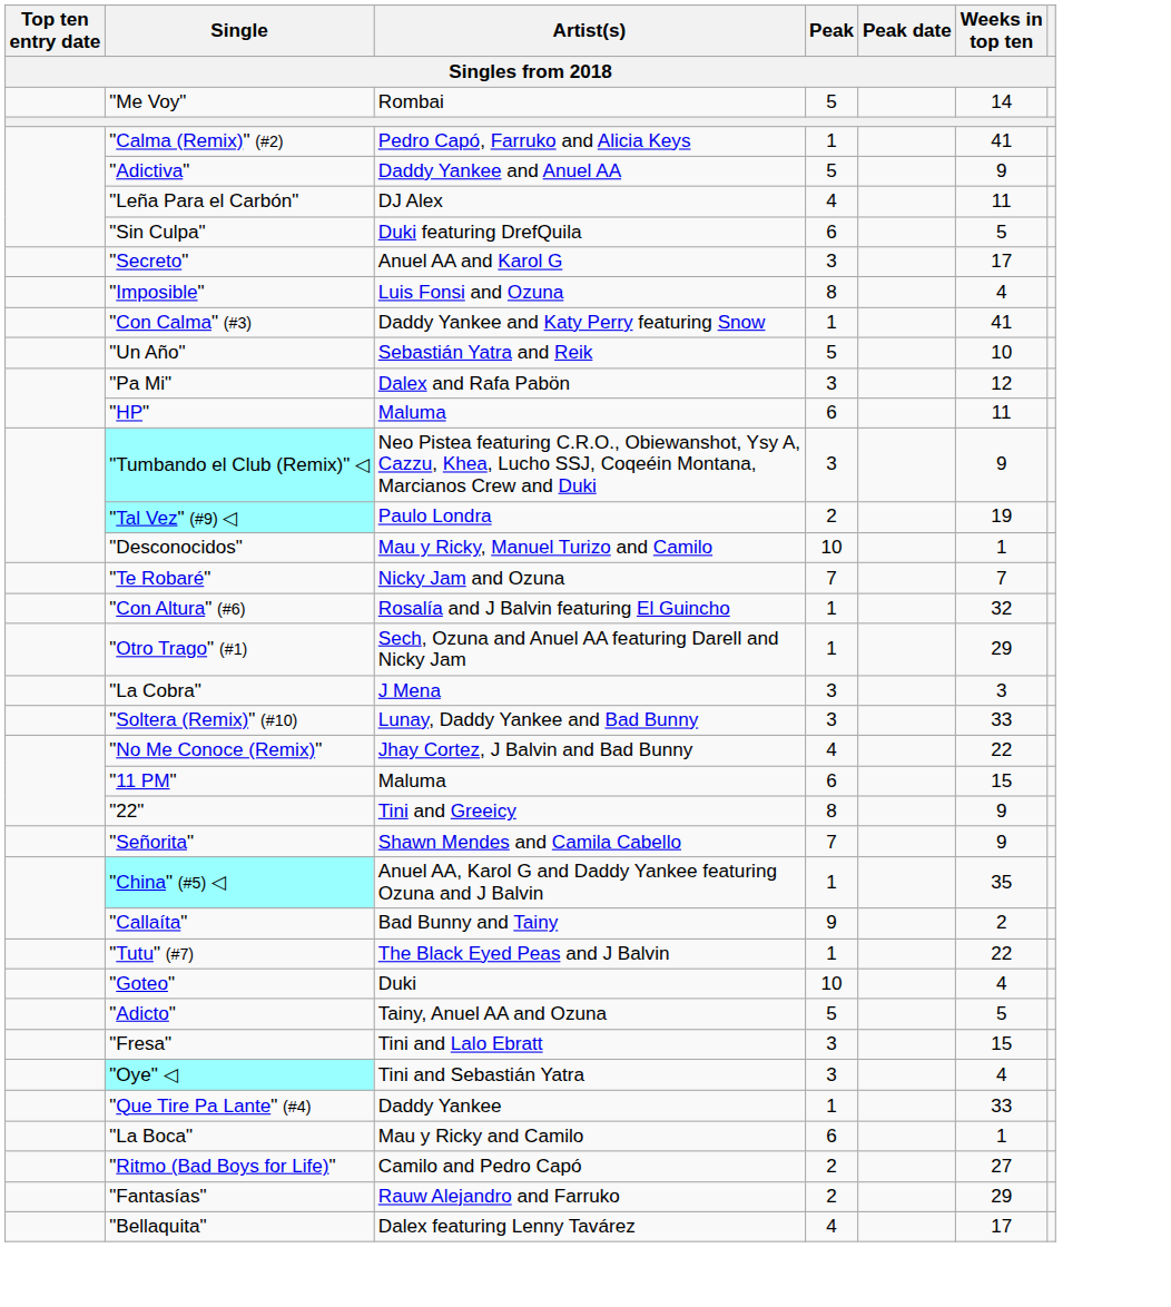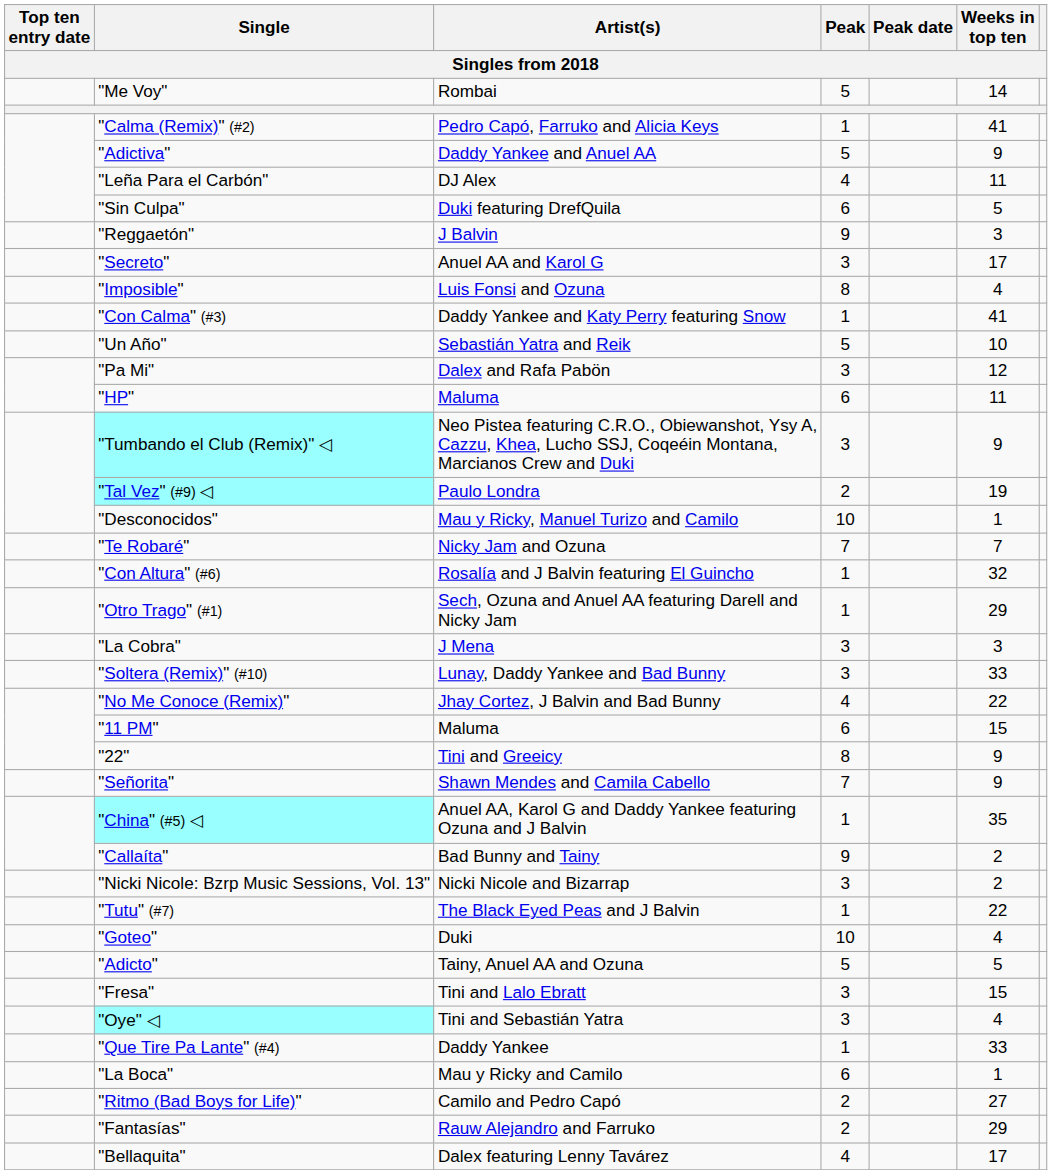 <table class="wikitable sortable">
 <tr>
 <th>Top ten<br>entry date</th>
 <th>Single</th>
 <th>Artist(s)</th>
 <th data-sort-type="number">Peak</th>
 <th>Peak date</th>
 <th data-sort-type="number">Weeks in<br>top ten</th>
 <th></th>
 </tr>
 <tr>
 <th colspan=7>Singles from 2018</th>
 </tr>
 <tr>
 <td></td>
 <td>"Me Voy"</td>
 <td>Rombai</td>
 <td style="text-align:center;">5</td>
 <td></td>
 <td style="text-align:center;">14</td>
 <td style="text-align:center;"></td>
 </tr>
 <tr>
 <th colspan=7></th>
 </tr>
 <tr>
 <td rowspan="4"></td>
 <td>"<a href='#'>Calma (Remix)</a>" <small>(#2)</small></td>
 <td><a href='#'>Pedro Capó</a>, <a href='#'>Farruko</a> and <a href='#'>Alicia Keys</a></td>
 <td style="text-align:center;">1</td>
 <td></td>
 <td style="text-align:center;">41</td>
 <td style="text-align:center;"></td>
 </tr>
 <tr>
 <td>"<a href='#'>Adictiva</a>"</td>
 <td><a href='#'>Daddy Yankee</a> and <a href='#'>Anuel AA</a></td>
 <td style="text-align:center;">5</td>
 <td></td>
 <td style="text-align:center;">9</td>
 <td style="text-align:center;"></td>
 </tr>
 <tr>
 <td>"Leña Para el Carbón"</td>
 <td>DJ Alex</td>
 <td style="text-align:center;">4</td>
 <td></td>
 <td style="text-align:center;">11</td>
 <td style="text-align:center;"></td>
 </tr>
 <tr>
 <td>"Sin Culpa"</td>
 <td><a href='#'>Duki</a> featuring DrefQuila</td>
 <td style="text-align:center;">6</td>
 <td></td>
 <td style="text-align:center;">5</td>
+<td style="text-align:center;"></td>
+</tr>
+<tr>
+<td></td>
+<td>"Reggaetón"</td>
+<td><a href='#'>J Balvin</a></td>
+<td style="text-align:center;">9</td>
+<td></td>
+<td style="text-align:center;">3</td>
 <td style="text-align:center;"></td>
 </tr>
 <tr>
 <td></td>
 <td>"<a href='#'>Secreto</a>"</td>
 <td>Anuel AA and <a href='#'>Karol G</a></td>
 <td style="text-align:center;">3</td>
 <td></td>
 <td style="text-align:center;">17</td>
 <td style="text-align:center;"></td>
 </tr>
 <tr>
 <td></td>
 <td>"<a href='#'>Imposible</a>"</td>
 <td><a href='#'>Luis Fonsi</a> and <a href='#'>Ozuna</a></td>
 <td style="text-align:center;">8</td>
 <td></td>
 <td style="text-align:center;">4</td>
 <td style="text-align:center;"></td>
 </tr>
 <tr>
 <td></td>
 <td>"<a href='#'>Con Calma</a>" <small>(#3)</small></td>
 <td>Daddy Yankee and <a href='#'>Katy Perry</a> featuring <a href='#'>Snow</a></td>
 <td style="text-align:center;">1</td>
 <td></td>
 <td style="text-align:center;">41</td>
 <td style="text-align:center;"></td>
 </tr>
 <tr>
 <td></td>
 <td>"Un Año"</td>
 <td><a href='#'>Sebastián Yatra</a> and <a href='#'>Reik</a></td>
 <td style="text-align:center;">5</td>
 <td></td>
 <td style="text-align:center;">10</td>
 <td style="text-align:center;"></td>
 </tr>
 <tr>
 <td rowspan="2"></td>
 <td>"Pa Mi"</td>
 <td><a href='#'>Dalex</a> and Rafa Pabön</td>
 <td style="text-align:center;">3</td>
 <td></td>
 <td style="text-align:center;">12</td>
 <td style="text-align:center;"></td>
 </tr>
 <tr>
 <td>"<a href='#'>HP</a>"</td>
 <td><a href='#'>Maluma</a></td>
 <td style="text-align:center;">6</td>
 <td></td>
 <td style="text-align:center;">11</td>
 <td style="text-align:center;"></td>
 </tr>
 <tr>
 <td rowspan="3"></td>
 <td style="background:#9ff;">"Tumbando el Club (Remix)" ◁</td>
 <td>Neo Pistea featuring C.R.O., Obiewanshot, Ysy A,<br><a href='#'>Cazzu</a>, <a href='#'>Khea</a>, Lucho SSJ, Coqeéin Montana,<br>Marcianos Crew and <a href='#'>Duki</a></td>
 <td style="text-align:center;">3</td>
 <td></td>
 <td style="text-align:center;">9</td>
 <td style="text-align:center;"></td>
 </tr>
 <tr>
 <td style="background:#9ff;">"<a href='#'>Tal Vez</a>" <small>(#9)</small> ◁</td>
 <td><a href='#'>Paulo Londra</a></td>
 <td style="text-align:center;">2</td>
 <td></td>
 <td style="text-align:center;">19</td>
 <td style="text-align:center;"></td>
 </tr>
 <tr>
 <td>"Desconocidos"</td>
 <td><a href='#'>Mau y Ricky</a>, <a href='#'>Manuel Turizo</a> and <a href='#'>Camilo</a></td>
 <td style="text-align:center;">10</td>
 <td></td>
 <td style="text-align:center;">1</td>
 <td style="text-align:center;"></td>
 </tr>
 <tr>
 <td></td>
 <td>"<a href='#'>Te Robaré</a>"</td>
 <td><a href='#'>Nicky Jam</a> and Ozuna</td>
 <td style="text-align:center;">7</td>
 <td></td>
 <td style="text-align:center;">7</td>
 <td style="text-align:center;"></td>
 </tr>
 <tr>
 <td></td>
 <td>"<a href='#'>Con Altura</a>" <small>(#6)</small></td>
 <td><a href='#'>Rosalía</a> and J Balvin featuring <a href='#'>El Guincho</a></td>
 <td style="text-align:center;">1</td>
 <td></td>
 <td style="text-align:center;">32</td>
 <td style="text-align:center;"></td>
 </tr>
 <tr>
 <td></td>
 <td>"<a href='#'>Otro Trago</a>" <small>(#1)</small></td>
 <td><a href='#'>Sech</a>, Ozuna and Anuel AA featuring Darell and<br>Nicky Jam</td>
 <td style="text-align:center;">1</td>
 <td></td>
 <td style="text-align:center;">29</td>
 <td style="text-align:center;"></td>
 </tr>
 <tr>
 <td></td>
 <td>"La Cobra"</td>
 <td><a href='#'>J Mena</a></td>
 <td style="text-align:center;">3</td>
 <td></td>
 <td style="text-align:center;">3</td>
 <td style="text-align:center;"></td>
 </tr>
 <tr>
 <td></td>
 <td>"<a href='#'>Soltera (Remix)</a>" <small>(#10)</small></td>
 <td><a href='#'>Lunay</a>, Daddy Yankee and <a href='#'>Bad Bunny</a></td>
 <td style="text-align:center;">3</td>
 <td></td>
 <td style="text-align:center;">33</td>
 <td style="text-align:center;"></td>
 </tr>
 <tr>
 <td rowspan="3"></td>
 <td>"<a href='#'>No Me Conoce (Remix)</a>"</td>
 <td><a href='#'>Jhay Cortez</a>, J Balvin and Bad Bunny</td>
 <td style="text-align:center;">4</td>
 <td></td>
 <td style="text-align:center;">22</td>
 <td style="text-align:center;"></td>
 </tr>
 <tr>
 <td>"<a href='#'>11 PM</a>"</td>
 <td>Maluma</td>
 <td style="text-align:center;">6</td>
 <td></td>
 <td style="text-align:center;">15</td>
 <td style="text-align:center;"></td>
 </tr>
 <tr>
 <td>"22"</td>
 <td><a href='#'>Tini</a> and <a href='#'>Greeicy</a></td>
 <td style="text-align:center;">8</td>
 <td></td>
 <td style="text-align:center;">9</td>
 <td style="text-align:center;"></td>
 </tr>
 <tr>
 <td></td>
 <td>"<a href='#'>Señorita</a>"</td>
 <td><a href='#'>Shawn Mendes</a> and <a href='#'>Camila Cabello</a></td>
 <td style="text-align:center;">7</td>
 <td></td>
 <td style="text-align:center;">9</td>
 <td style="text-align:center;"></td>
 </tr>
 <tr>
 <td rowspan="2"></td>
 <td style="background:#9ff;">"<a href='#'>China</a>" <small>(#5)</small> ◁</td>
 <td>Anuel AA, Karol G and Daddy Yankee featuring<br>Ozuna and J Balvin</td>
 <td style="text-align:center;">1</td>
 <td></td>
 <td style="text-align:center;">35</td>
 <td style="text-align:center;"></td>
 </tr>
 <tr>
 <td>"<a href='#'>Callaíta</a>"</td>
 <td>Bad Bunny and <a href='#'>Tainy</a></td>
 <td style="text-align:center;">9</td>
 <td></td>
 <td style="text-align:center;">2</td>
 <td style="text-align:center;"></td>
 </tr>
 <tr>
 <td></td>
+<td>"Nicki Nicole: Bzrp Music Sessions, Vol. 13"</td>
+<td>Nicki Nicole and Bizarrap</td>
+<td style="text-align:center;">3</td>
+<td></td>
+<td style="text-align:center;">2</td>
+<td style="text-align:center;"></td>
+</tr>
+<tr>
+<td></td>
 <td>"<a href='#'>Tutu</a>" <small>(#7)</small></td>
 <td><a href='#'>The Black Eyed Peas</a> and J Balvin</td>
 <td style="text-align:center;">1</td>
 <td></td>
 <td style="text-align:center;">22</td>
 <td style="text-align:center;"></td>
 </tr>
 <tr>
 <td></td>
 <td>"<a href='#'>Goteo</a>"</td>
 <td>Duki</td>
 <td style="text-align:center;">10</td>
 <td></td>
 <td style="text-align:center;">4</td>
 <td style="text-align:center;"></td>
 </tr>
 <tr>
 <td></td>
 <td>"<a href='#'>Adicto</a>"</td>
 <td>Tainy, Anuel AA and Ozuna</td>
 <td style="text-align:center;">5</td>
 <td></td>
 <td style="text-align:center;">5</td>
 <td style="text-align:center;"></td>
 </tr>
 <tr>
 <td></td>
 <td>"Fresa"</td>
 <td>Tini and <a href='#'>Lalo Ebratt</a></td>
 <td style="text-align:center;">3</td>
 <td></td>
 <td style="text-align:center;">15</td>
 <td style="text-align:center;"></td>
 </tr>
 <tr>
 <td></td>
 <td style="background:#9ff;">"Oye" ◁</td>
 <td>Tini and Sebastián Yatra</td>
 <td style="text-align:center;">3</td>
 <td></td>
 <td style="text-align:center;">4</td>
 <td style="text-align:center;"></td>
 </tr>
 <tr>
 <td></td>
 <td>"<a href='#'>Que Tire Pa Lante</a>" <small>(#4)</small></td>
 <td>Daddy Yankee</td>
 <td style="text-align:center;">1</td>
 <td></td>
 <td style="text-align:center;">33</td>
 <td style="text-align:center;"></td>
 </tr>
 <tr>
 <td></td>
 <td>"La Boca"</td>
 <td>Mau y Ricky and Camilo</td>
 <td style="text-align:center;">6</td>
 <td></td>
 <td style="text-align:center;">1</td>
 <td style="text-align:center;"></td>
 </tr>
 <tr>
 <td></td>
 <td>"<a href='#'>Ritmo (Bad Boys for Life)</a>"</td>
 <td>Camilo and Pedro Capó</td>
 <td style="text-align:center;">2</td>
 <td></td>
 <td style="text-align:center;">27</td>
 <td style="text-align:center;"></td>
 </tr>
 <tr>
 <td></td>
 <td>"Fantasías"</td>
 <td><a href='#'>Rauw Alejandro</a> and Farruko</td>
 <td style="text-align:center;">2</td>
 <td></td>
 <td style="text-align:center;">29</td>
 <td style="text-align:center;"></td>
 </tr>
 <tr>
 <td></td>
 <td>"Bellaquita"</td>
 <td>Dalex featuring Lenny Tavárez</td>
 <td style="text-align:center;">4</td>
 <td></td>
 <td style="text-align:center;">17</td>
 <td style="text-align:center;"></td>
 </tr>
 </table>
